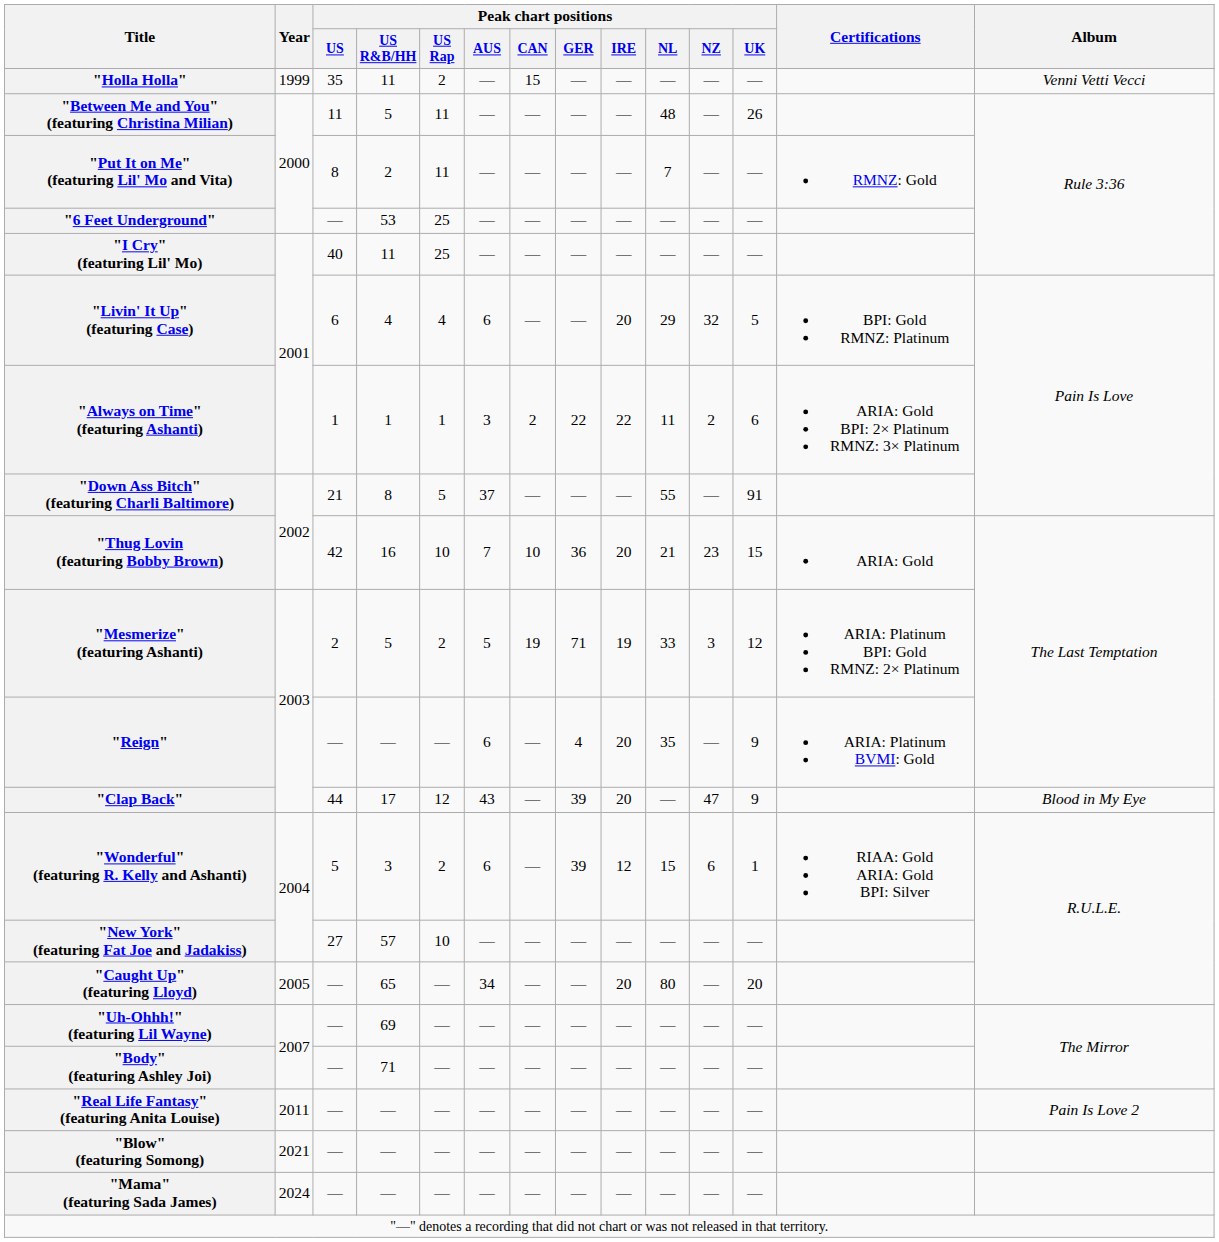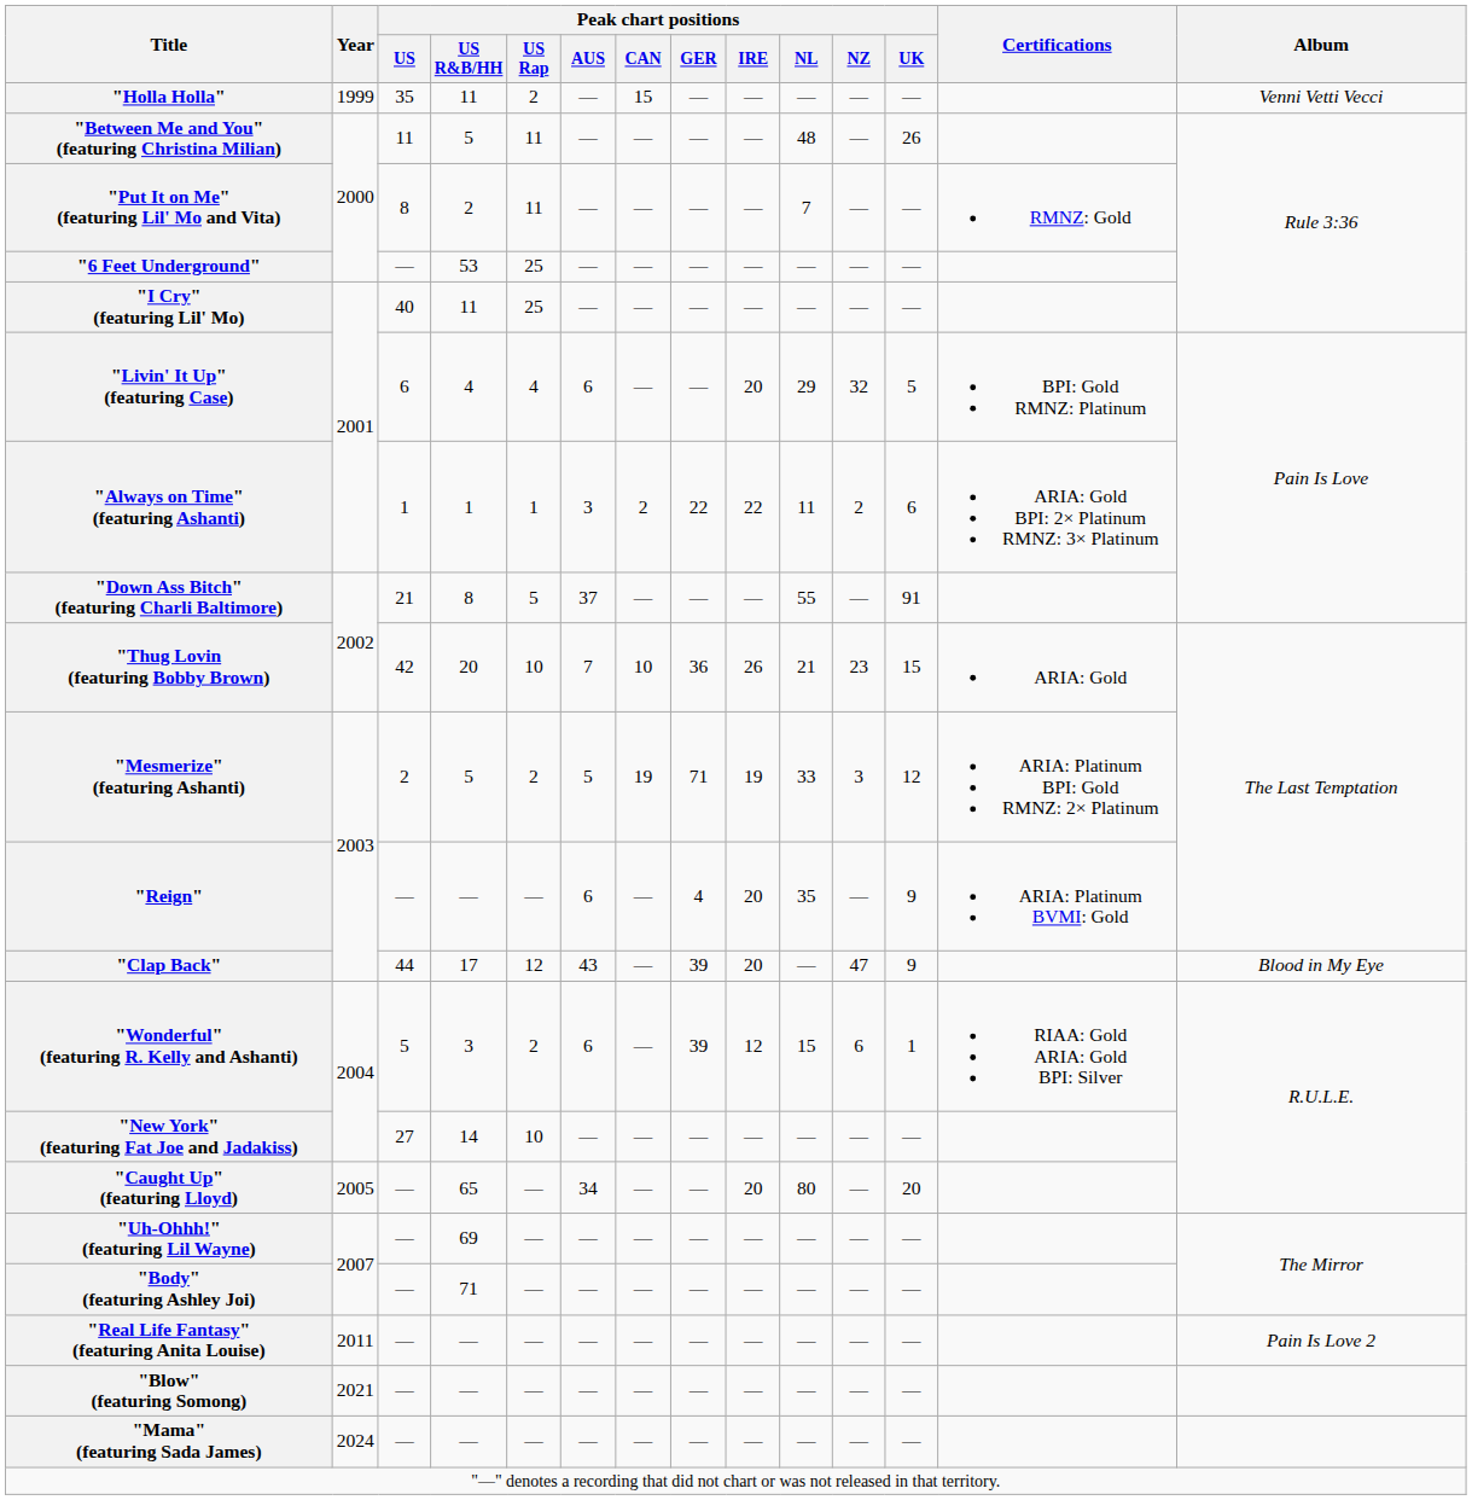 <table class="wikitable plainrowheaders" style="text-align:center;" border="1">
 <tr>
 <th scope="col" rowspan="2" style="width:20em;">Title</th>
 <th scope="col" rowspan="2" style="width:1em;">Year</th>
 <th scope="col" colspan="10">Peak chart positions</th>
 <th scope="col" rowspan="2" style="width:14em;"><a href='#'>Certifications</a></th>
 <th scope="col" rowspan="2" style="width:18em;">Album</th>
 </tr>
 <tr>
 <th style="width:3em;font-size:90%;"><a href='#'>US</a><br></th>
 <th style="width:3em;font-size:90%;"><a href='#'>US<br>R&B/HH</a><br></th>
 <th style="width:3em;font-size:90%;"><a href='#'>US<br>Rap</a><br></th>
 <th style="width:3em;font-size:90%;"><a href='#'>AUS</a><br></th>
 <th style="width:3em;font-size:90%;"><a href='#'>CAN</a><br></th>
 <th style="width:3em;font-size:90%;"><a href='#'>GER</a><br></th>
 <th style="width:3em;font-size:90%;"><a href='#'>IRE</a><br></th>
 <th style="width:3em;font-size:90%;"><a href='#'>NL</a><br></th>
 <th style="width:3em;font-size:90%;"><a href='#'>NZ</a><br></th>
 <th style="width:3em;font-size:90%;"><a href='#'>UK</a><br></th>
 </tr>
 <tr>
 <th scope="row">"<a href='#'>Holla Holla</a>"</th>
 <td>1999</td>
 <td>35</td>
 <td>11</td>
 <td>2</td>
 <td>—</td>
 <td>15</td>
 <td>—</td>
 <td>—</td>
 <td>—</td>
 <td>—</td>
 <td>—</td>
 <td></td>
 <td><em>Venni Vetti Vecci</em></td>
 </tr>
 <tr>
 <th scope="row">"<a href='#'>Between Me and You</a>"<br><span>(featuring <a href='#'>Christina Milian</a>)</span></th>
 <td rowspan="3">2000</td>
 <td>11</td>
 <td>5</td>
 <td>11</td>
 <td>—</td>
 <td>—</td>
 <td>—</td>
 <td>—</td>
 <td>48</td>
 <td>—</td>
 <td>26</td>
 <td></td>
 <td rowspan="4"><em>Rule 3:36</em></td>
 </tr>
 <tr>
 <th scope="row">"<a href='#'>Put It on Me</a>"<br><span>(featuring <a href='#'>Lil' Mo</a> and Vita)</span></th>
 <td>8</td>
 <td>2</td>
 <td>11</td>
 <td>—</td>
 <td>—</td>
 <td>—</td>
 <td>—</td>
 <td>7</td>
 <td>—</td>
 <td>—</td>
 <td><br><ul><li><a href='#'>RMNZ</a>: Gold</li></ul></td>
 </tr>
 <tr>
 <th scope="row">"<a href='#'>6 Feet Underground</a>"</th>
 <td>—</td>
 <td>53</td>
 <td>25</td>
 <td>—</td>
 <td>—</td>
 <td>—</td>
 <td>—</td>
 <td>—</td>
 <td>—</td>
 <td>—</td>
 <td></td>
 </tr>
 <tr>
 <th scope="row">"<a href='#'>I Cry</a>"<br><span>(featuring Lil' Mo)</span></th>
 <td rowspan="3">2001</td>
 <td>40</td>
 <td>11</td>
 <td>25</td>
 <td>—</td>
 <td>—</td>
 <td>—</td>
 <td>—</td>
 <td>—</td>
 <td>—</td>
 <td>—</td>
 <td></td>
 </tr>
 <tr>
 <th scope="row">"<a href='#'>Livin' It Up</a>"<br><span>(featuring <a href='#'>Case</a>)</span></th>
 <td>6</td>
 <td>4</td>
 <td>4</td>
 <td>6</td>
 <td>—</td>
 <td>—</td>
 <td>20</td>
 <td>29</td>
 <td>32</td>
 <td>5</td>
 <td><br><ul><li>BPI: Gold</li><li>RMNZ: Platinum</li></ul></td>
 <td rowspan="3"><em>Pain Is Love</em></td>
 </tr>
 <tr>
 <th scope="row">"<a href='#'>Always on Time</a>"<br><span>(featuring <a href='#'>Ashanti</a>)</span></th>
 <td>1</td>
 <td>1</td>
 <td>1</td>
 <td>3</td>
 <td>2</td>
 <td>22</td>
 <td>22</td>
 <td>11</td>
 <td>2</td>
 <td>6</td>
 <td><br><ul><li>ARIA: Gold</li><li>BPI: 2× Platinum</li><li>RMNZ: 3× Platinum</li></ul></td>
 </tr>
 <tr>
 <th scope="row">"<a href='#'>Down Ass Bitch</a>"<br><span>(featuring <a href='#'>Charli Baltimore</a>)</span></th>
 <td rowspan="2">2002</td>
 <td>21</td>
 <td>8</td>
 <td>5</td>
 <td>37</td>
 <td>—</td>
 <td>—</td>
 <td>—</td>
 <td>55</td>
 <td>—</td>
 <td>91</td>
 <td></td>
 </tr>
 <tr>
 <th scope="row">"<a href='#'>Thug Lovin</a><br><span>(featuring <a href='#'>Bobby Brown</a>)</span></th>
 <td>42</td>
-<td>16</td>
+<td>20</td>
 <td>10</td>
 <td>7</td>
 <td>10</td>
 <td>36</td>
-<td>20</td>
+<td>26</td>
 <td>21</td>
 <td>23</td>
 <td>15</td>
 <td><br><ul><li>ARIA: Gold</li></ul></td>
 <td rowspan="3"><em>The Last Temptation</em></td>
 </tr>
 <tr>
 <th scope="row">"<a href='#'>Mesmerize</a>"<br><span>(featuring Ashanti)</span></th>
 <td rowspan="3">2003</td>
 <td>2</td>
 <td>5</td>
 <td>2</td>
 <td>5</td>
 <td>19</td>
 <td>71</td>
 <td>19</td>
 <td>33</td>
 <td>3</td>
 <td>12</td>
 <td><br><ul><li>ARIA: Platinum</li><li>BPI: Gold</li><li>RMNZ: 2× Platinum</li></ul></td>
 </tr>
 <tr>
 <th scope="row">"<a href='#'>Reign</a>"</th>
 <td>—</td>
 <td>—</td>
 <td>—</td>
 <td>6</td>
 <td>—</td>
 <td>4</td>
 <td>20</td>
 <td>35</td>
 <td>—</td>
 <td>9</td>
 <td><br><ul><li>ARIA: Platinum</li><li><a href='#'>BVMI</a>: Gold</li></ul></td>
 </tr>
 <tr>
 <th scope="row">"<a href='#'>Clap Back</a>"</th>
 <td>44</td>
 <td>17</td>
 <td>12</td>
 <td>43</td>
 <td>—</td>
 <td>39</td>
 <td>20</td>
 <td>—</td>
 <td>47</td>
 <td>9</td>
 <td></td>
 <td><em>Blood in My Eye</em></td>
 </tr>
 <tr>
 <th scope="row">"<a href='#'>Wonderful</a>"<br><span>(featuring <a href='#'>R. Kelly</a> and Ashanti)</span></th>
 <td rowspan="2">2004</td>
 <td>5</td>
 <td>3</td>
 <td>2</td>
 <td>6</td>
 <td>—</td>
 <td>39</td>
 <td>12</td>
 <td>15</td>
 <td>6</td>
 <td>1</td>
 <td><br><ul><li>RIAA: Gold</li><li>ARIA: Gold</li><li>BPI: Silver</li></ul></td>
 <td rowspan="3"><em>R.U.L.E.</em></td>
 </tr>
 <tr>
 <th scope="row">"<a href='#'>New York</a>"<br><span>(featuring <a href='#'>Fat Joe</a> and <a href='#'>Jadakiss</a>)</span></th>
 <td>27</td>
-<td>57</td>
+<td>14</td>
 <td>10</td>
 <td>—</td>
 <td>—</td>
 <td>—</td>
 <td>—</td>
 <td>—</td>
 <td>—</td>
 <td>—</td>
 <td></td>
 </tr>
 <tr>
 <th scope="row">"<a href='#'>Caught Up</a>"<br><span>(featuring <a href='#'>Lloyd</a>)</span></th>
 <td>2005</td>
 <td>—</td>
 <td>65</td>
 <td>—</td>
 <td>34</td>
 <td>—</td>
 <td>—</td>
 <td>20</td>
 <td>80</td>
 <td>—</td>
 <td>20</td>
 <td></td>
 </tr>
 <tr>
 <th scope="row">"<a href='#'>Uh-Ohhh!</a>"<br><span>(featuring <a href='#'>Lil Wayne</a>)</span></th>
 <td rowspan="2">2007</td>
 <td>—</td>
 <td>69</td>
 <td>—</td>
 <td>—</td>
 <td>—</td>
 <td>—</td>
 <td>—</td>
 <td>—</td>
 <td>—</td>
 <td>—</td>
 <td></td>
 <td rowspan="2"><em>The Mirror</em></td>
 </tr>
 <tr>
 <th scope="row">"<a href='#'>Body</a>"<br><span>(featuring Ashley Joi)</span></th>
 <td>—</td>
 <td>71</td>
 <td>—</td>
 <td>—</td>
 <td>—</td>
 <td>—</td>
 <td>—</td>
 <td>—</td>
 <td>—</td>
 <td>—</td>
 <td></td>
 </tr>
 <tr>
 <th scope="row">"<a href='#'>Real Life Fantasy</a>"<br><span>(featuring Anita Louise)</span></th>
 <td>2011</td>
 <td>—</td>
 <td>—</td>
 <td>—</td>
 <td>—</td>
 <td>—</td>
 <td>—</td>
 <td>—</td>
 <td>—</td>
 <td>—</td>
 <td>—</td>
 <td></td>
 <td><em>Pain Is Love 2</em></td>
 </tr>
 <tr>
 <th scope="row">"Blow"<br><span>(featuring Somong)</span></th>
 <td>2021</td>
 <td>—</td>
 <td>—</td>
 <td>—</td>
 <td>—</td>
 <td>—</td>
 <td>—</td>
 <td>—</td>
 <td>—</td>
 <td>—</td>
 <td>—</td>
 <td></td>
 <td></td>
 </tr>
 <tr>
 <th scope="row">"Mama"<br><span>(featuring Sada James)</span></th>
 <td>2024</td>
 <td>—</td>
 <td>—</td>
 <td>—</td>
 <td>—</td>
 <td>—</td>
 <td>—</td>
 <td>—</td>
 <td>—</td>
 <td>—</td>
 <td>—</td>
 <td></td>
 <td></td>
 </tr>
 <tr>
 <td colspan="14" style="font-size:90%">"—" denotes a recording that did not chart or was not released in that territory.</td>
 </tr>
 </table>
